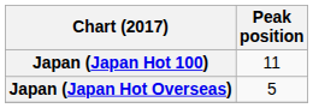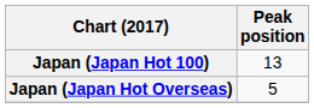 <table class="wikitable sortable plainrowheaders" style="text-align:center">
 <tr>
 <th scope="col">Chart (2017)</th>
 <th scope="col">Peak<br> position</th>
 </tr>
 <tr>
 <th scope="row">Japan (<a href='#'>Japan Hot 100</a>)</th>
-<td style="text-align:center">11</td>
+<td style="text-align:center">13</td>
 </tr>
 <tr>
 <th scope="row">Japan (<a href='#'>Japan Hot Overseas</a>)</th>
 <td style="text-align:center">5</td>
 </tr>
 <tr>
 </tr>
 </table>
